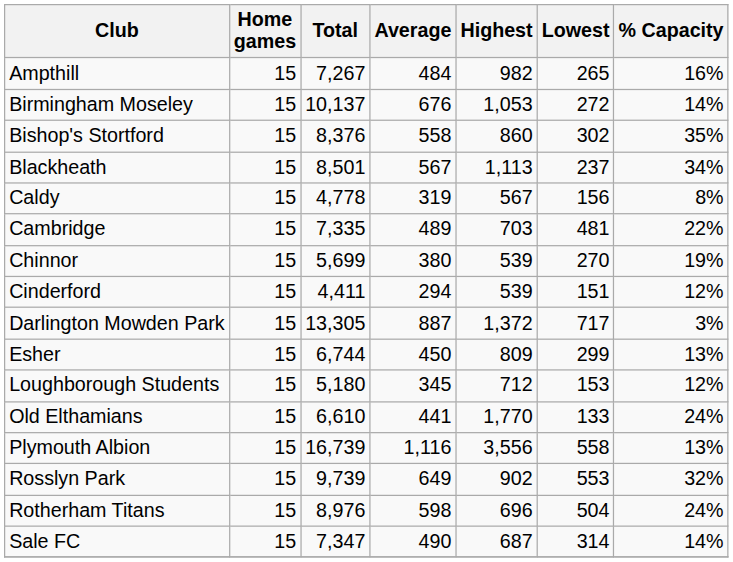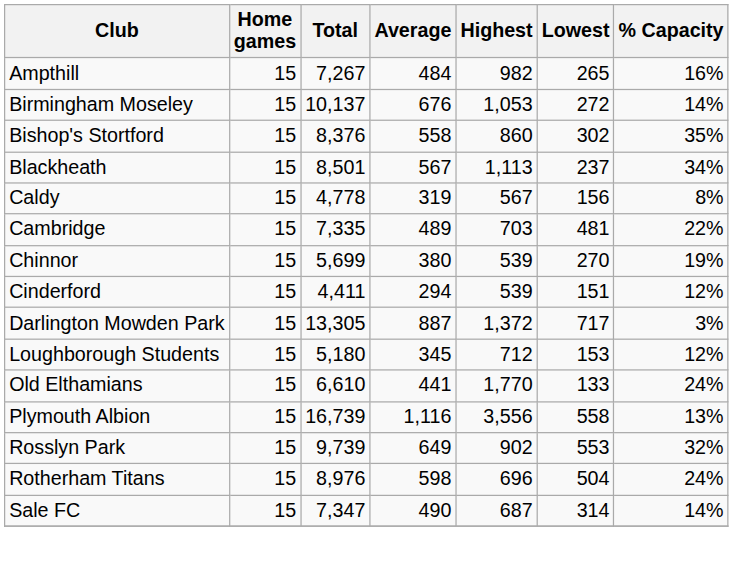 <table class="wikitable sortable" style="text-align:right">
 <tr>
 <th>Club</th>
 <th>Home<br>games</th>
 <th>Total</th>
 <th>Average</th>
 <th>Highest</th>
 <th>Lowest</th>
 <th>% Capacity</th>
 </tr>
 <tr>
 <td style="text-align:left">Ampthill</td>
 <td>15</td>
 <td>7,267</td>
 <td>484</td>
 <td>982</td>
 <td>265</td>
 <td>16%</td>
 </tr>
 <tr>
 <td style="text-align:left">Birmingham Moseley</td>
 <td>15</td>
 <td>10,137</td>
 <td>676</td>
 <td>1,053</td>
 <td>272</td>
 <td>14%</td>
 </tr>
 <tr>
 <td style="text-align:left">Bishop's Stortford</td>
 <td>15</td>
 <td>8,376</td>
 <td>558</td>
 <td>860</td>
 <td>302</td>
 <td>35%</td>
 </tr>
 <tr>
 <td style="text-align:left">Blackheath</td>
 <td>15</td>
 <td>8,501</td>
 <td>567</td>
 <td>1,113</td>
 <td>237</td>
 <td>34%</td>
 </tr>
 <tr>
 <td style="text-align:left">Caldy</td>
 <td>15</td>
 <td>4,778</td>
 <td>319</td>
 <td>567</td>
 <td>156</td>
 <td>8%</td>
 </tr>
 <tr>
 <td style="text-align:left">Cambridge</td>
 <td>15</td>
 <td>7,335</td>
 <td>489</td>
 <td>703</td>
 <td>481</td>
 <td>22%</td>
 </tr>
 <tr>
 <td style="text-align:left">Chinnor</td>
 <td>15</td>
 <td>5,699</td>
 <td>380</td>
 <td>539</td>
 <td>270</td>
 <td>19%</td>
 </tr>
 <tr>
 <td style="text-align:left">Cinderford</td>
 <td>15</td>
 <td>4,411</td>
 <td>294</td>
 <td>539</td>
 <td>151</td>
 <td>12%</td>
 </tr>
 <tr>
 <td style="text-align:left">Darlington Mowden Park</td>
 <td>15</td>
 <td>13,305</td>
 <td>887</td>
 <td>1,372</td>
 <td>717</td>
 <td>3%</td>
 </tr>
 <tr>
-<td style="text-align:left">Esher</td>
-<td>15</td>
-<td>6,744</td>
-<td>450</td>
-<td>809</td>
-<td>299</td>
-<td>13%</td>
-</tr>
-<tr>
 <td style="text-align:left">Loughborough Students</td>
 <td>15</td>
 <td>5,180</td>
 <td>345</td>
 <td>712</td>
 <td>153</td>
 <td>12%</td>
 </tr>
 <tr>
 <td style="text-align:left">Old Elthamians</td>
 <td>15</td>
 <td>6,610</td>
 <td>441</td>
 <td>1,770</td>
 <td>133</td>
 <td>24%</td>
 </tr>
 <tr>
 <td style="text-align:left">Plymouth Albion</td>
 <td>15</td>
 <td>16,739</td>
 <td>1,116</td>
 <td>3,556</td>
 <td>558</td>
 <td>13%</td>
 </tr>
 <tr>
 <td style="text-align:left">Rosslyn Park</td>
 <td>15</td>
 <td>9,739</td>
 <td>649</td>
 <td>902</td>
 <td>553</td>
 <td>32%</td>
 </tr>
 <tr>
 <td style="text-align:left">Rotherham Titans</td>
 <td>15</td>
 <td>8,976</td>
 <td>598</td>
 <td>696</td>
 <td>504</td>
 <td>24%</td>
 </tr>
 <tr>
 <td style="text-align:left">Sale FC</td>
 <td>15</td>
 <td>7,347</td>
 <td>490</td>
 <td>687</td>
 <td>314</td>
 <td>14%</td>
 </tr>
 <tr>
 </tr>
 </table>
